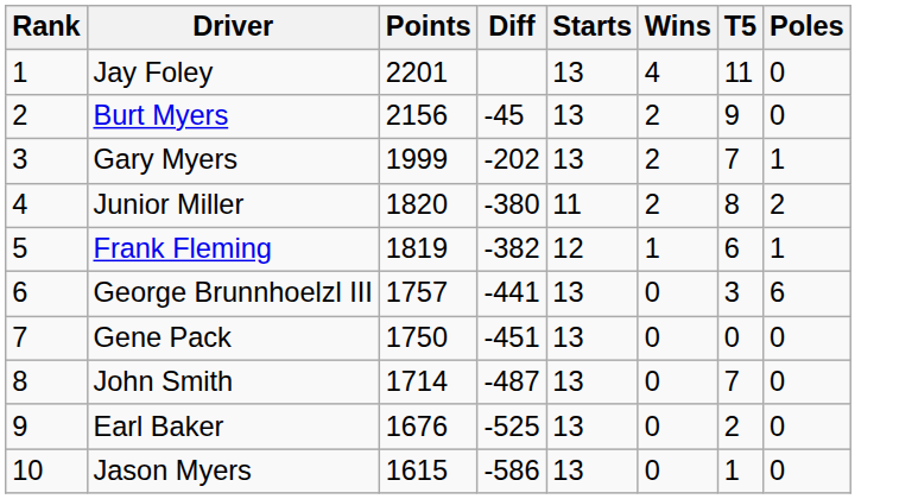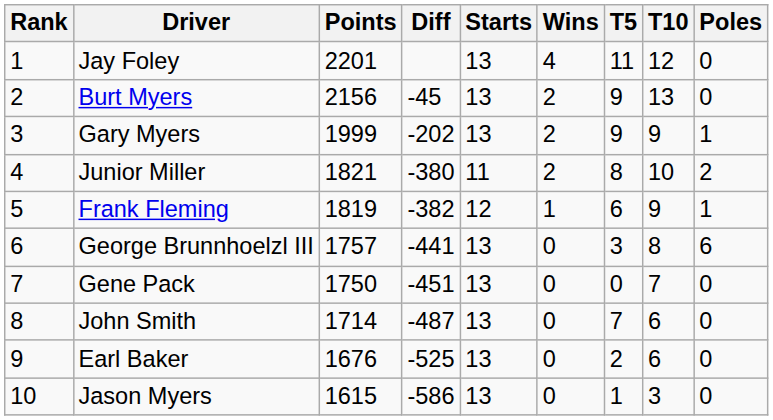 <table class="wikitable">
 <tr>
 <th>Rank</th>
 <th>Driver</th>
 <th>Points</th>
 <th>Diff</th>
 <th>Starts</th>
 <th>Wins</th>
 <th>T5</th>
+<th>T10</th>
 <th>Poles</th>
 </tr>
 <tr>
 <td>1</td>
 <td>Jay Foley</td>
 <td>2201</td>
 <td></td>
 <td>13</td>
 <td>4</td>
 <td>11</td>
+<td>12</td>
 <td>0</td>
 </tr>
 <tr>
 <td>2</td>
 <td><a href='#'>Burt Myers</a></td>
 <td>2156</td>
 <td>-45</td>
 <td>13</td>
 <td>2</td>
 <td>9</td>
+<td>13</td>
 <td>0</td>
 </tr>
 <tr>
 <td>3</td>
 <td>Gary Myers</td>
 <td>1999</td>
 <td>-202</td>
 <td>13</td>
 <td>2</td>
-<td>7</td>
+<td>9</td>
+<td>9</td>
 <td>1</td>
 </tr>
 <tr>
 <td>4</td>
 <td>Junior Miller</td>
-<td>1820</td>
+<td>1821</td>
 <td>-380</td>
 <td>11</td>
 <td>2</td>
 <td>8</td>
+<td>10</td>
 <td>2</td>
 </tr>
 <tr>
 <td>5</td>
 <td><a href='#'>Frank Fleming</a></td>
 <td>1819</td>
 <td>-382</td>
 <td>12</td>
 <td>1</td>
 <td>6</td>
+<td>9</td>
 <td>1</td>
 </tr>
 <tr>
 <td>6</td>
 <td>George Brunnhoelzl III</td>
 <td>1757</td>
 <td>-441</td>
 <td>13</td>
 <td>0</td>
 <td>3</td>
+<td>8</td>
 <td>6</td>
 </tr>
 <tr>
 <td>7</td>
 <td>Gene Pack</td>
 <td>1750</td>
 <td>-451</td>
 <td>13</td>
 <td>0</td>
 <td>0</td>
+<td>7</td>
 <td>0</td>
 </tr>
 <tr>
 <td>8</td>
 <td>John Smith</td>
 <td>1714</td>
 <td>-487</td>
 <td>13</td>
 <td>0</td>
 <td>7</td>
+<td>6</td>
 <td>0</td>
 </tr>
 <tr>
 <td>9</td>
 <td>Earl Baker</td>
 <td>1676</td>
 <td>-525</td>
 <td>13</td>
 <td>0</td>
 <td>2</td>
+<td>6</td>
 <td>0</td>
 </tr>
 <tr>
 <td>10</td>
 <td>Jason Myers</td>
 <td>1615</td>
 <td>-586</td>
 <td>13</td>
 <td>0</td>
 <td>1</td>
+<td>3</td>
 <td>0</td>
 </tr>
 </table>
